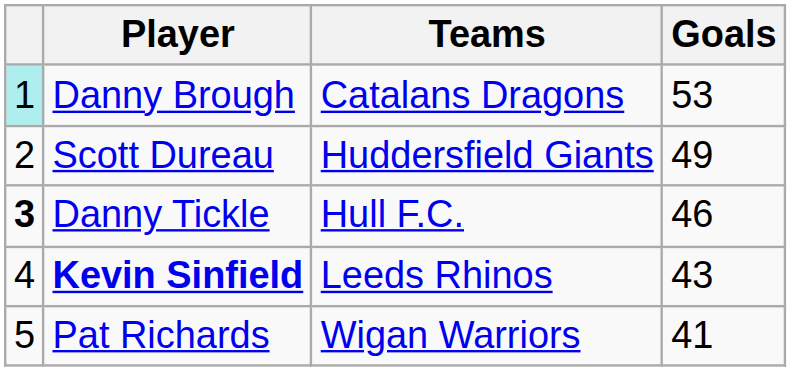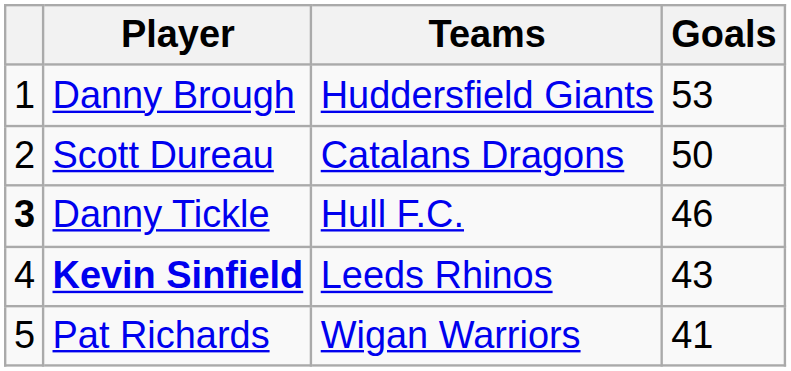 <table class="wikitable">
 <tr>
 <th></th>
 <th>Player</th>
 <th>Teams</th>
 <th>Goals</th>
 </tr>
 <tr>
-<td style="background: paleturquoise;">1</td>
+<td>1</td>
 <td><a href='#'>Danny Brough</a></td>
-<td><a href='#'>Catalans Dragons</a></td>
+<td><a href='#'>Huddersfield Giants</a></td>
 <td>53</td>
 </tr>
 <tr>
 <td>2</td>
 <td><a href='#'>Scott Dureau</a></td>
-<td><a href='#'>Huddersfield Giants</a></td>
-<td>49</td>
+<td><a href='#'>Catalans Dragons</a></td>
+<td>50</td>
 </tr>
 <tr>
 <td><strong>3</strong></td>
 <td><a href='#'>Danny Tickle</a></td>
 <td><a href='#'>Hull F.C.</a></td>
 <td>46</td>
 </tr>
 <tr>
 <td>4</td>
 <td><strong><a href='#'>Kevin Sinfield</a></strong></td>
 <td><a href='#'>Leeds Rhinos</a></td>
 <td>43</td>
 </tr>
 <tr>
 <td>5</td>
 <td><a href='#'>Pat Richards</a></td>
 <td><a href='#'>Wigan Warriors</a></td>
 <td>41</td>
 </tr>
 </table>
